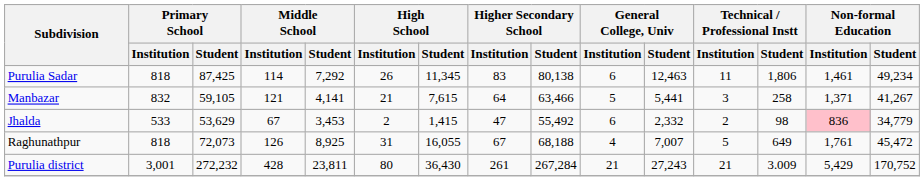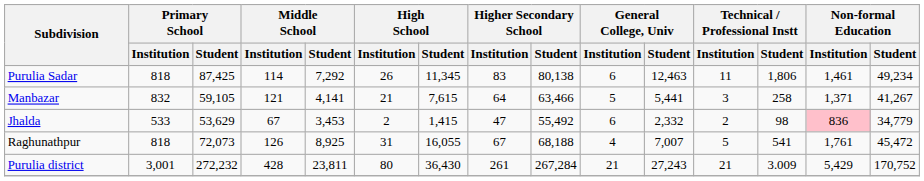 <table class="wikitable" style="text-align:center;font-size: 9pt">
 <tr>
 <th width="110" rowspan="2">Subdivision</th>
 <th colspan="2">Primary<br>School</th>
 <th colspan="2">Middle<br>School</th>
 <th colspan="2">High<br>School</th>
 <th colspan="2">Higher Secondary<br>School</th>
 <th colspan="2">General<br>College, Univ</th>
 <th colspan="2">Technical /<br>Professional Instt</th>
 <th colspan="2">Non-formal<br>Education</th>
 </tr>
 <tr>
 <th width="30">Institution</th>
 <th width="30">Student</th>
 <th width="30">Institution</th>
 <th width="30">Student</th>
 <th width="30">Institution</th>
 <th width="30">Student</th>
 <th width="30">Institution</th>
 <th width="30">Student</th>
 <th width="30">Institution</th>
 <th width="30">Student</th>
 <th width="30">Institution</th>
 <th width="30">Student</th>
 <th width="30">Institution</th>
 <th width="30">Student<br></th>
 </tr>
 <tr>
 <td align=left><a href='#'>Purulia Sadar</a></td>
 <td align="center">818</td>
 <td align="center">87,425</td>
 <td align="center">114</td>
 <td align="center">7,292</td>
 <td align="center">26</td>
 <td align="center">11,345</td>
 <td align="center">83</td>
 <td align="center">80,138</td>
 <td align="center">6</td>
 <td align="center">12,463</td>
 <td align="center">11</td>
 <td align="center">1,806</td>
 <td align="center">1,461</td>
 <td align="center">49,234</td>
 </tr>
 <tr>
 <td align=left><a href='#'>Manbazar</a></td>
 <td align="center">832</td>
 <td align="center">59,105</td>
 <td align="center">121</td>
 <td align="center">4,141</td>
 <td align="center">21</td>
 <td align="center">7,615</td>
 <td align="center">64</td>
 <td align="center">63,466</td>
 <td align="center">5</td>
 <td align="center">5,441</td>
 <td align="center">3</td>
 <td align="center">258</td>
 <td align="center">1,371</td>
 <td align="center">41,267</td>
 </tr>
 <tr>
 <td align=left><a href='#'>Jhalda</a></td>
 <td align="center">533</td>
 <td align="center">53,629</td>
 <td align="center">67</td>
 <td align="center">3,453</td>
 <td align="center">2</td>
 <td align="center">1,415</td>
 <td align="center">47</td>
 <td align="center">55,492</td>
 <td align="center">6</td>
 <td align="center">2,332</td>
 <td align="center">2</td>
 <td align="center">98</td>
 <td align="center" style="background: pink;">836</td>
 <td align="center">34,779</td>
 </tr>
 <tr>
 <td align=left>Raghunathpur</td>
 <td align="center">818</td>
 <td align="center">72,073</td>
 <td align="center">126</td>
 <td align="center">8,925</td>
 <td align="center">31</td>
 <td align="center">16,055</td>
 <td align="center">67</td>
 <td align="center">68,188</td>
 <td align="center">4</td>
 <td align="center">7,007</td>
 <td align="center">5</td>
-<td align="center">649</td>
+<td align="center">541</td>
 <td align="center">1,761</td>
 <td align="center">45,472</td>
 </tr>
 <tr>
 <td align=left><a href='#'>Purulia district</a></td>
 <td align="center">3,001</td>
 <td align="center">272,232</td>
 <td align="center">428</td>
 <td align="center">23,811</td>
 <td align="center">80</td>
 <td align="center">36,430</td>
 <td align="center">261</td>
 <td align="center">267,284</td>
 <td align="center">21</td>
 <td align="center">27,243</td>
 <td align="center">21</td>
 <td align="center">3.009</td>
 <td align="center">5,429</td>
 <td align="center">170,752</td>
 </tr>
 <tr>
 </tr>
 </table>
